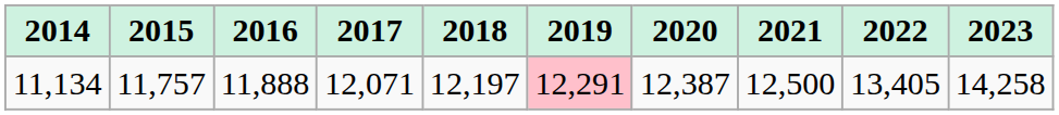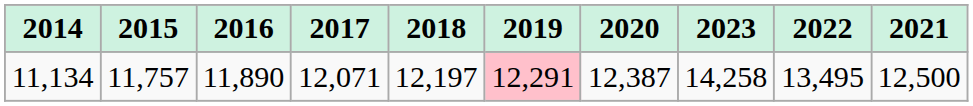 <table class="wikitable">
 <tr align="center" style="background:#CEF2E0;">
 <td><strong>2014</strong></td>
 <td><strong>2015</strong></td>
 <td><strong>2016</strong></td>
 <td><strong>2017</strong></td>
 <td><strong>2018</strong></td>
 <td><strong>2019</strong></td>
 <td><strong>2020</strong></td>
+<td><strong>2023</strong></td>
+<td><strong>2022</strong></td>
 <td><strong>2021</strong></td>
-<td><strong>2022</strong></td>
-<td><strong>2023</strong></td>
 </tr>
 <tr>
 <td>11,134</td>
 <td>11,757</td>
-<td>11,888</td>
+<td>11,890</td>
 <td>12,071</td>
 <td>12,197</td>
 <td style="background: pink;">12,291</td>
 <td>12,387</td>
+<td>14,258</td>
+<td>13,495</td>
 <td>12,500</td>
-<td>13,405</td>
-<td>14,258</td>
 </tr>
 </table>
